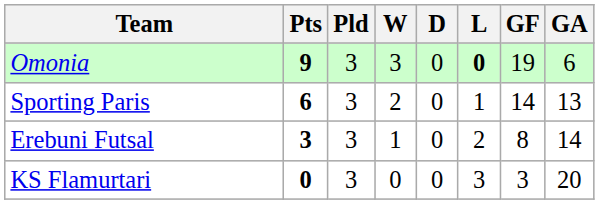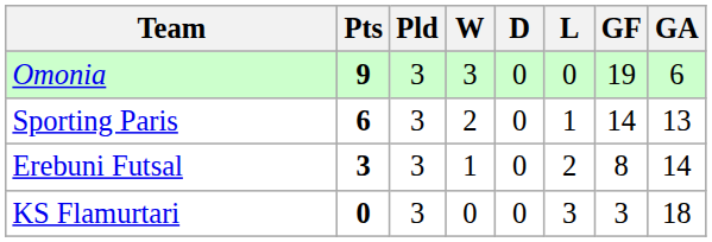 <table class="wikitable" style="text-align: center;">
 <tr>
 <th width="175">Team</th>
 <th width="20">Pts</th>
 <th width="20">Pld</th>
 <th width="20">W</th>
 <th width="20">D</th>
 <th width="20">L</th>
 <th width="20">GF</th>
 <th width="20">GA</th>
 </tr>
 <tr bgcolor=ccffcc>
 <td align="left"> <em><a href='#'>Omonia</a></em></td>
 <td><strong>9</strong></td>
 <td>3</td>
 <td>3</td>
 <td>0</td>
-<td><strong>0</strong></td>
+<td>0</td>
 <td>19</td>
 <td>6</td>
 </tr>
 <tr bgcolor=ffffff>
 <td align="left"> <a href='#'>Sporting Paris</a></td>
 <td><strong>6</strong></td>
 <td>3</td>
 <td>2</td>
 <td>0</td>
 <td>1</td>
 <td>14</td>
 <td>13</td>
 </tr>
 <tr bgcolor=ffffff>
 <td align="left"> <a href='#'>Erebuni Futsal</a></td>
 <td><strong>3</strong></td>
 <td>3</td>
 <td>1</td>
 <td>0</td>
 <td>2</td>
 <td>8</td>
 <td>14</td>
 </tr>
 <tr bgcolor=ffffff>
 <td align="left"> <a href='#'>KS Flamurtari</a></td>
 <td><strong>0</strong></td>
 <td>3</td>
 <td>0</td>
 <td>0</td>
 <td>3</td>
 <td>3</td>
-<td>20</td>
+<td>18</td>
 </tr>
 </table>
